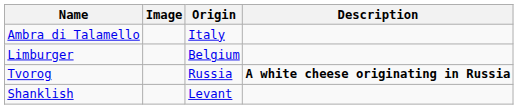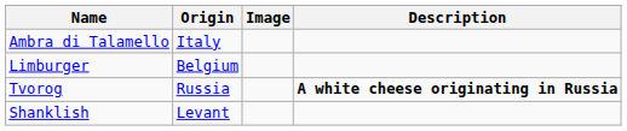 <table class="wikitable sortable">
 <tr>
 <th>Name</th>
+<th>Origin</th>
 <th class="unsortable">Image</th>
-<th>Origin</th>
 <th>Description</th>
 </tr>
 <tr>
 <td><a href='#'>Ambra di Talamello</a></td>
+<td><a href='#'>Italy</a></td>
 <td></td>
-<td><a href='#'>Italy</a></td>
 <td></td>
 </tr>
 <tr>
 <td><a href='#'>Limburger</a></td>
+<td><a href='#'>Belgium</a></td>
 <td></td>
-<td><a href='#'>Belgium</a></td>
 <td></td>
 </tr>
 <tr>
 <td><a href='#'>Tvorog</a></td>
+<td><a href='#'>Russia</a></td>
 <td></td>
-<td><a href='#'>Russia</a></td>
 <td><strong>A white cheese originating in Russia</strong></td>
 </tr>
 <tr>
 <td><a href='#'>Shanklish</a></td>
+<td><a href='#'>Levant</a></td>
 <td></td>
-<td><a href='#'>Levant</a></td>
 <td></td>
 </tr>
 </table>
